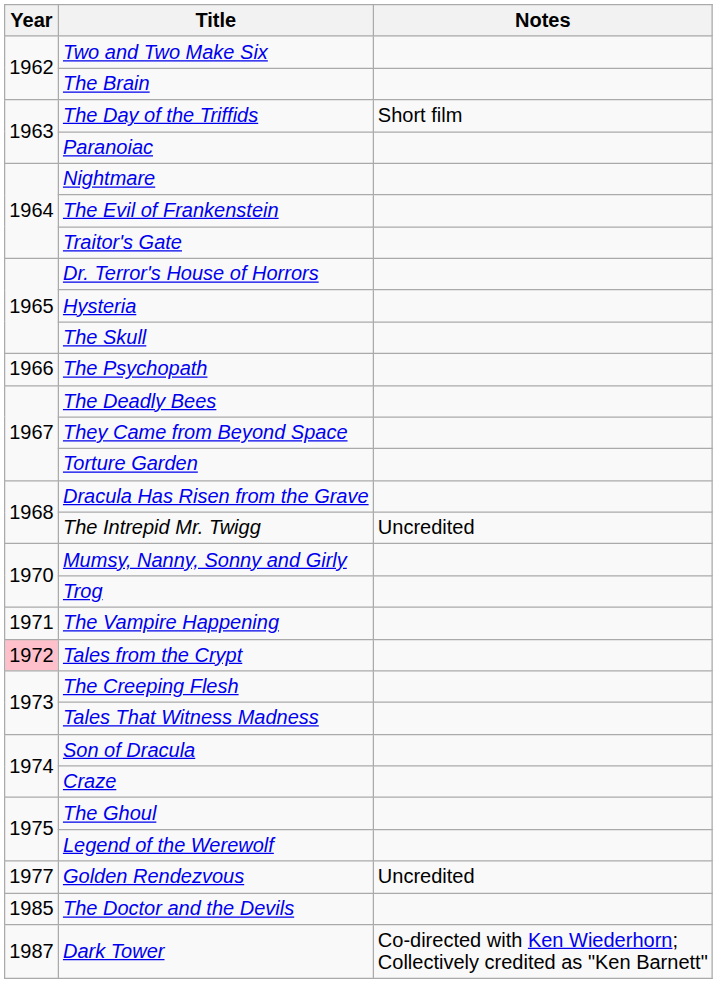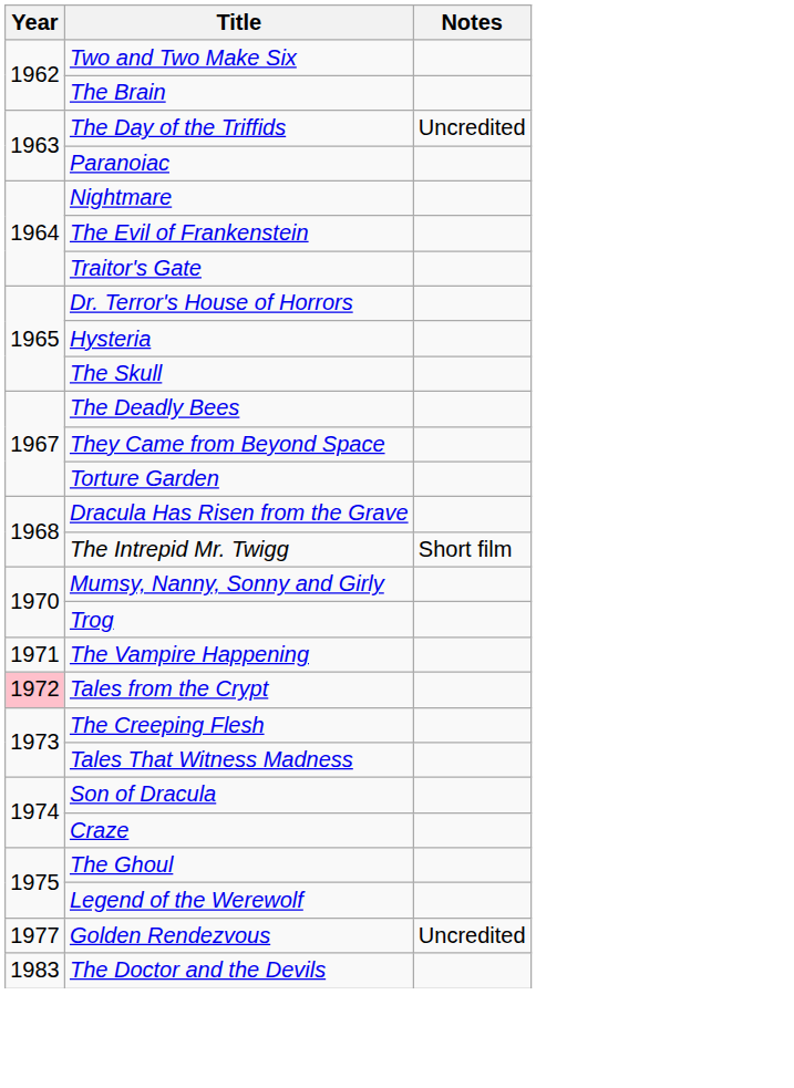 <table class="wikitable">
 <tr>
 <th>Year</th>
 <th>Title</th>
 <th>Notes</th>
 </tr>
 <tr>
 <td rowspan=2>1962</td>
 <td><em><a href='#'>Two and Two Make Six</a></em></td>
 <td></td>
 </tr>
 <tr>
 <td><em><a href='#'>The Brain</a></em></td>
 <td></td>
 </tr>
 <tr>
 <td rowspan=2>1963</td>
 <td><em><a href='#'>The Day of the Triffids</a></em></td>
-<td>Short film</td>
+<td>Uncredited</td>
 </tr>
 <tr>
 <td><em><a href='#'>Paranoiac</a></em></td>
 <td></td>
 </tr>
 <tr>
 <td rowspan=3>1964</td>
 <td><em><a href='#'>Nightmare</a></em></td>
 <td></td>
 </tr>
 <tr>
 <td><em><a href='#'>The Evil of Frankenstein</a></em></td>
 <td></td>
 </tr>
 <tr>
 <td><em><a href='#'>Traitor's Gate</a></em></td>
 <td></td>
 </tr>
 <tr>
 <td rowspan=3>1965</td>
 <td><em><a href='#'>Dr. Terror's House of Horrors</a></em></td>
 <td></td>
 </tr>
 <tr>
 <td><em><a href='#'>Hysteria</a></em></td>
 <td></td>
 </tr>
 <tr>
 <td><em><a href='#'>The Skull</a></em></td>
 <td></td>
 </tr>
 <tr>
-<td>1966</td>
-<td><em><a href='#'>The Psychopath</a></em></td>
-<td></td>
-</tr>
-<tr>
 <td rowspan=3>1967</td>
 <td><em><a href='#'>The Deadly Bees</a></em></td>
 <td></td>
 </tr>
 <tr>
 <td><em><a href='#'>They Came from Beyond Space</a></em></td>
 <td></td>
 </tr>
 <tr>
 <td><em><a href='#'>Torture Garden</a></em></td>
 <td></td>
 </tr>
 <tr>
 <td rowspan=2>1968</td>
 <td><em><a href='#'>Dracula Has Risen from the Grave</a></em></td>
 <td></td>
 </tr>
 <tr>
 <td><em>The Intrepid Mr. Twigg</em></td>
-<td>Uncredited</td>
+<td>Short film</td>
 </tr>
 <tr>
 <td rowspan=2>1970</td>
 <td><em><a href='#'>Mumsy, Nanny, Sonny and Girly</a></em></td>
 <td></td>
 </tr>
 <tr>
 <td><em><a href='#'>Trog</a></em></td>
 <td></td>
 </tr>
 <tr>
 <td>1971</td>
 <td><em><a href='#'>The Vampire Happening</a></em></td>
 <td></td>
 </tr>
 <tr>
 <td style="background: pink;">1972</td>
 <td><em><a href='#'>Tales from the Crypt</a></em></td>
 <td></td>
 </tr>
 <tr>
 <td rowspan=2>1973</td>
 <td><em><a href='#'>The Creeping Flesh</a></em></td>
 <td></td>
 </tr>
 <tr>
 <td><em><a href='#'>Tales That Witness Madness</a></em></td>
 <td></td>
 </tr>
 <tr>
 <td rowspan=2>1974</td>
 <td><em><a href='#'>Son of Dracula</a></em></td>
 <td></td>
 </tr>
 <tr>
 <td><em><a href='#'>Craze</a></em></td>
 <td></td>
 </tr>
 <tr>
 <td rowspan=2>1975</td>
 <td><em><a href='#'>The Ghoul</a></em></td>
 <td></td>
 </tr>
 <tr>
 <td><em><a href='#'>Legend of the Werewolf</a></em></td>
 <td></td>
 </tr>
 <tr>
 <td>1977</td>
 <td><em><a href='#'>Golden Rendezvous</a></em></td>
 <td>Uncredited</td>
 </tr>
 <tr>
-<td>1985</td>
+<td>1983</td>
 <td><em><a href='#'>The Doctor and the Devils</a></em></td>
 <td></td>
 </tr>
-<tr>
-<td>1987</td>
-<td><em><a href='#'>Dark Tower</a></em></td>
-<td>Co-directed with <a href='#'>Ken Wiederhorn</a>;<br>Collectively credited as "Ken Barnett"</td>
-</tr>
 </table>
